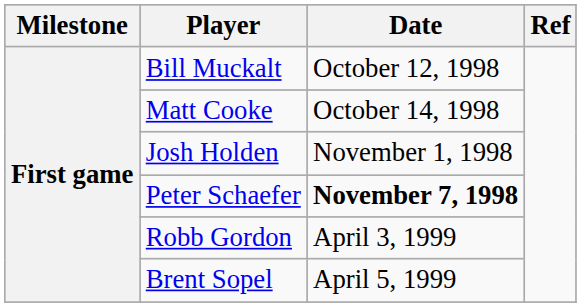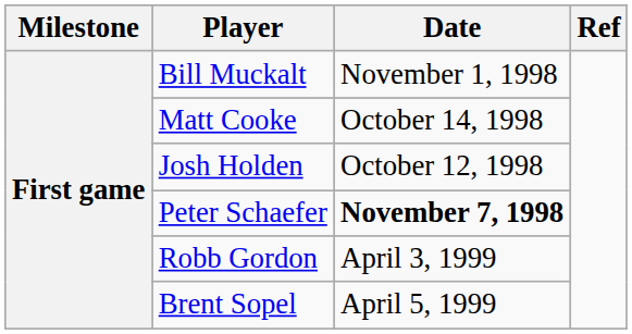 <table class="wikitable">
 <tr>
 <th scope="col">Milestone</th>
 <th scope="col">Player</th>
 <th scope="col">Date</th>
 <th scope="col">Ref</th>
 </tr>
 <tr>
 <th rowspan=6>First game</th>
 <td><a href='#'>Bill Muckalt</a></td>
-<td>October 12, 1998</td>
+<td>November 1, 1998</td>
 <td rowspan=6></td>
 </tr>
 <tr>
 <td><a href='#'>Matt Cooke</a></td>
 <td>October 14, 1998</td>
 </tr>
 <tr>
 <td><a href='#'>Josh Holden</a></td>
-<td>November 1, 1998</td>
+<td>October 12, 1998</td>
 </tr>
 <tr>
 <td><a href='#'>Peter Schaefer</a></td>
 <td><strong>November 7, 1998</strong></td>
 </tr>
 <tr>
 <td><a href='#'>Robb Gordon</a></td>
 <td>April 3, 1999</td>
 </tr>
 <tr>
 <td><a href='#'>Brent Sopel</a></td>
 <td>April 5, 1999</td>
 </tr>
 </table>
